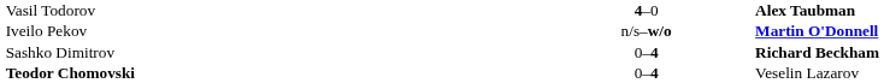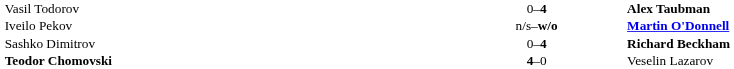 <table width="100%" cellspacing="1">
 <tr>
 <th width45%></th>
 <th width10%></th>
 <th width45%></th>
 </tr>
 <tr>
 <td> Vasil Todorov</td>
-<td align="center"><strong>4</strong>–0</td>
+<td align="center">0–<strong>4</strong></td>
 <td> <strong>Alex Taubman</strong></td>
 </tr>
 <tr>
 <td> Iveilo Pekov</td>
 <td align="center">n/s–<strong>w/o</strong></td>
 <td> <strong><a href='#'>Martin O'Donnell</a></strong></td>
 </tr>
 <tr>
 <td> Sashko Dimitrov</td>
 <td align="center">0–<strong>4</strong></td>
 <td> <strong>Richard Beckham</strong></td>
 </tr>
 <tr>
 <td> <strong>Teodor Chomovski</strong></td>
-<td align="center">0–<strong>4</strong></td>
+<td align="center"><strong>4</strong>–0</td>
 <td> Veselin Lazarov</td>
 </tr>
 </table>
